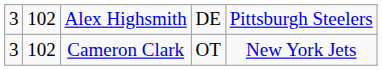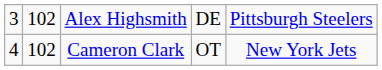 <table class="wikitable" style="text-align:center">
 <tr>
 <td>3</td>
 <td>102</td>
 <td><a href='#'>Alex Highsmith</a></td>
 <td>DE</td>
 <td><a href='#'>Pittsburgh Steelers</a></td>
 </tr>
 <tr>
-<td>3</td>
+<td>4</td>
 <td>102</td>
 <td><a href='#'>Cameron Clark</a></td>
 <td>OT</td>
 <td><a href='#'>New York Jets</a></td>
 </tr>
 </table>
